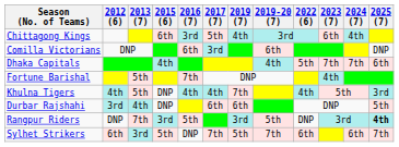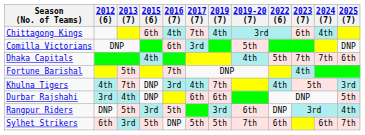 <table class="wikitable" style="text-align: center;">
 <tr>
 <th>Season<br>(No. of Teams)</th>
 <th><a href='#'>2012</a><br>(6)</th>
 <th><a href='#'>2013</a><br>(7)</th>
 <th><a href='#'>2015</a><br>(6)</th>
 <th><a href='#'>2016</a><br>(7)</th>
 <th><a href='#'>2017</a><br>(7)</th>
 <th><a href='#'>2019</a><br>(7)</th>
 <th><a href='#'>2019-20</a><br>(7)</th>
 <th><a href='#'>2022</a><br>(6)</th>
 <th><a href='#'>2023</a><br>(7)</th>
 <th><a href='#'>2024</a><br>(7)</th>
 <th><a href='#'>2025</a><br>(7)</th>
 </tr>
 <tr>
 <td align=left><a href='#'>Chittagong Kings</a></td>
 <td></td>
 <td style="background:yellow;"></td>
 <td style="background:#ffe3e3;">6th</td>
-<td style="background:#afeeee;">3rd</td>
-<td style="background:#ffe3e3;">5th</td>
+<td style="background:#afeeee;">4th</td>
+<td style="background:#ffe3e3;">7th</td>
 <td style="background:#afeeee;">4th</td>
 <td colspan="2" style="background:#afeeee;">3rd</td>
 <td style="background:#ffe3e3;">6th</td>
 <td style="background:#afeeee;">4th</td>
 <td style="background:yellow;"></td>
 </tr>
 <tr>
 <td align=left><a href='#'>Comilla Victorians</a></td>
 <td colspan=2>DNP</td>
 <td style="background:lime;"></td>
 <td style="background:#ffe3e3;">6th</td>
 <td style="background:#afeeee;">3rd</td>
 <td style="background:lime;"></td>
-<td style="background:#ffe3e3;">6th</td>
+<td style="background:#ffe3e3;">5th</td>
 <td colspan="2" style="background:lime;"></td>
 <td style="background:yellow;"></td>
 <td>DNP</td>
 </tr>
 <tr>
 <td align=left><a href='#'>Dhaka Capitals</a></td>
 <td colspan="2" style="background:lime;"></td>
 <td style="background:#afeeee;">4th</td>
 <td style="background:lime;"></td>
 <td colspan="2" style="background:yellow;"></td>
 <td style="background:#afeeee;">4th</td>
 <td style="background:#ffe3e3;">5th</td>
 <td style="background:#ffe3e3;">7th</td>
 <td style="background:#ffe3e3;">7th</td>
 <td style="background:#ffe3e3;">6th</td>
 </tr>
 <tr>
 <td align=left><a href='#'>Fortune Barishal</a></td>
 <td style="background:yellow;"></td>
 <td style="background:#ffe3e3;">5th</td>
 <td style="background:yellow;"></td>
 <td style="background:#ffe3e3;">7th</td>
 <td colspan=3>DNP</td>
 <td style="background:yellow;"></td>
 <td style="background:#afeeee;">4th</td>
 <td colspan="2" style="background:lime;"></td>
 </tr>
 <tr>
 <td align=left><a href='#'>Khulna Tigers</a></td>
 <td style="background:#afeeee;">4th</td>
-<td style="background:#ffe3e3;">5th</td>
+<td style="background:#ffe3e3;">7th</td>
 <td>DNP</td>
-<td style="background:#afeeee;">4th</td>
+<td style="background:#afeeee;">3rd</td>
 <td style="background:#afeeee;">4th</td>
 <td style="background:#ffe3e3;">7th</td>
 <td style="background:yellow;"></td>
 <td style="background:#afeeee;">4th</td>
 <td colspan="2" style="background:#ffe3e3;">5th</td>
 <td style="background:#afeeee;">3rd</td>
 </tr>
 <tr>
 <td align=left><a href='#'>Durbar Rajshahi</a></td>
 <td style="background:#afeeee;">3rd</td>
 <td style="background:#afeeee;">4th</td>
 <td>DNP</td>
 <td style="background:yellow;"></td>
 <td style="background:#ffe3e3;">6th</td>
 <td style="background:#ffe3e3;">6th</td>
 <td style="background:lime;"></td>
 <td colspan=3>DNP</td>
 <td style="background:#ffe3e3;">5th</td>
 </tr>
 <tr>
 <td align=left><a href='#'>Rangpur Riders</a></td>
 <td>DNP</td>
-<td style="background:#ffe3e3;">7th</td>
+<td style="background:#ffe3e3;">5th</td>
 <td style="background:#afeeee;">3rd</td>
 <td style="background:#ffe3e3;">5th</td>
 <td style="background:lime;"></td>
 <td style="background:#afeeee;">3rd</td>
-<td style="background:#ffe3e3;">5th</td>
+<td style="background:#ffe3e3;">6th</td>
 <td>DNP</td>
 <td colspan="2" style="background:#afeeee;">3rd</td>
-<td style="background:#afeeee;"><strong>4th</strong></td>
+<td style="background:#afeeee;">4th</td>
 </tr>
 <tr>
 <td align=left><a href='#'>Sylhet Strikers</a></td>
 <td style="background:#ffe3e3;">6th</td>
 <td style="background:#afeeee;">3rd</td>
 <td style="background:#ffe3e3;">5th</td>
 <td>DNP</td>
-<td style="background:#ffe3e3;">7th</td>
+<td style="background:#ffe3e3;">5th</td>
 <td style="background:#ffe3e3;">5th</td>
 <td style="background:#ffe3e3;">7th</td>
 <td style="background:#ffe3e3;">6th</td>
 <td style="background:yellow;"></td>
 <td style="background:#ffe3e3;">6th</td>
 <td style="background:#ffe3e3;">7th</td>
 </tr>
 </table>
